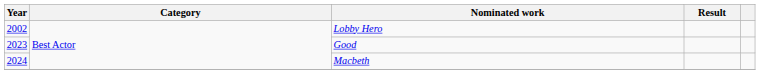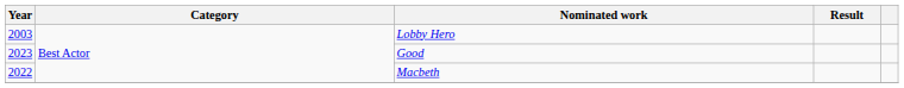 <table class=wikitable>
 <tr>
 <th scope="col" style="width:1em;">Year</th>
 <th scope="col" style="width:29em;">Category</th>
 <th scope="col" style="width:34em;">Nominated work</th>
 <th scope="col" style="width:5em;">Result</th>
 <th scope="col" style="width:1em;"></th>
 </tr>
 <tr>
-<td><a href='#'>2002</a></td>
+<td><a href='#'>2003</a></td>
 <td rowspan="3"><a href='#'>Best Actor</a></td>
 <td><em><a href='#'>Lobby Hero</a></em></td>
 <td></td>
 <td></td>
 </tr>
 <tr>
 <td><a href='#'>2023</a></td>
 <td><em><a href='#'>Good</a></em></td>
 <td></td>
 <td></td>
 </tr>
 <tr>
-<td><a href='#'>2024</a></td>
+<td><a href='#'>2022</a></td>
 <td><em><a href='#'>Macbeth</a></em></td>
 <td></td>
 <td></td>
 </tr>
 <tr>
 </tr>
 </table>
